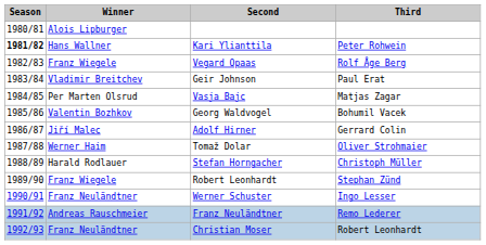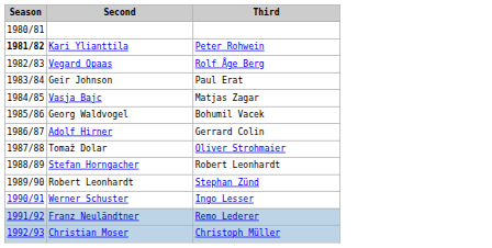 <table class="wikitable plainrowheaders" style="background:#fff; font-size:86%; line-height:16px; border:grey solid 1px; border-collapse:collapse;">
 <tr>
 <th style="background:#ccc;" width="45">Season</th>
-<th style="background:#ccc;" width="180">Winner</th>
 <th style="background:#ccc;" width="180">Second</th>
 <th style="background:#ccc;" width="180">Third</th>
 </tr>
 <tr>
 <td align="center">1980/81</td>
-<td> <a href='#'>Alois Lipburger</a></td>
 <td></td>
 <td></td>
 </tr>
 <tr>
 <td align="center"><strong>1981/82</strong></td>
-<td> <a href='#'>Hans Wallner</a></td>
 <td> <a href='#'>Kari Ylianttila</a></td>
 <td> <a href='#'>Peter Rohwein</a></td>
 </tr>
 <tr>
 <td align="center">1982/83</td>
-<td> <a href='#'>Franz Wiegele</a></td>
 <td> <a href='#'>Vegard Opaas</a></td>
 <td> <a href='#'>Rolf Åge Berg</a></td>
 </tr>
 <tr>
 <td align="center">1983/84</td>
-<td> <a href='#'>Vladimir Breitchev</a></td>
 <td> Geir Johnson</td>
 <td> Paul Erat</td>
 </tr>
 <tr>
 <td align="center">1984/85</td>
-<td> Per Marten Olsrud</td>
 <td> <a href='#'>Vasja Bajc</a></td>
 <td> Matjas Zagar</td>
 </tr>
 <tr>
 <td align="center">1985/86</td>
-<td> <a href='#'>Valentin Bozhkov</a></td>
 <td> Georg Waldvogel</td>
 <td> Bohumil Vacek</td>
 </tr>
 <tr>
 <td align="center">1986/87</td>
-<td> <a href='#'>Jiří Malec</a></td>
 <td> <a href='#'>Adolf Hirner</a></td>
 <td> Gerrard Colin</td>
 </tr>
 <tr>
 <td align="center">1987/88</td>
-<td> <a href='#'>Werner Haim</a></td>
 <td> Tomaž Dolar</td>
 <td> <a href='#'>Oliver Strohmaier</a></td>
 </tr>
 <tr>
 <td align="center">1988/89</td>
-<td> Harald Rodlauer</td>
 <td> <a href='#'>Stefan Horngacher</a></td>
-<td> <a href='#'>Christoph Müller</a></td>
+<td> Robert Leonhardt</td>
 </tr>
 <tr>
 <td align="center">1989/90</td>
-<td> <a href='#'>Franz Wiegele</a></td>
 <td> Robert Leonhardt</td>
 <td> <a href='#'>Stephan Zünd</a></td>
 </tr>
 <tr>
 <td align="center"><a href='#'>1990/91</a></td>
-<td> <a href='#'>Franz Neuländtner</a></td>
 <td> <a href='#'>Werner Schuster</a></td>
 <td> <a href='#'>Ingo Lesser</a></td>
 </tr>
 <tr bgcolor="#BCD4E6">
 <td align="center"><a href='#'>1991/92</a></td>
-<td> <a href='#'>Andreas Rauschmeier</a></td>
 <td> <a href='#'>Franz Neuländtner</a></td>
 <td> <a href='#'>Remo Lederer</a></td>
 </tr>
 <tr bgcolor="#BCD4E6">
 <td align="center"><a href='#'>1992/93</a></td>
-<td> <a href='#'>Franz Neuländtner</a></td>
 <td> <a href='#'>Christian Moser</a></td>
-<td> Robert Leonhardt</td>
+<td> <a href='#'>Christoph Müller</a></td>
 </tr>
 </table>
